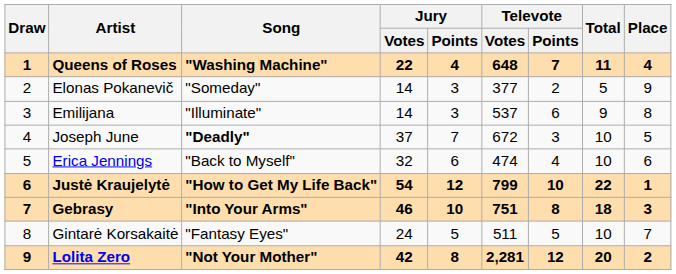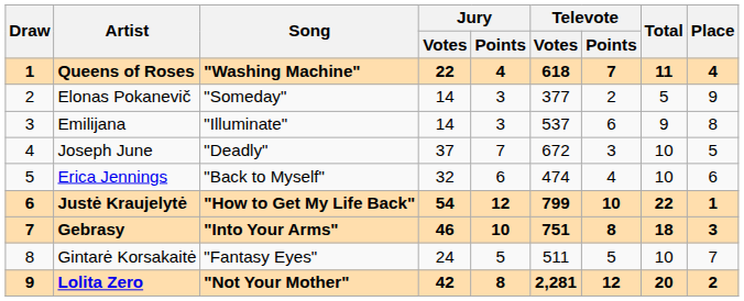 <table class="sortable wikitable" style="margin: 1em auto 1em auto; text-align:center">
 <tr>
 <th rowspan="2">Draw</th>
 <th rowspan="2">Artist</th>
 <th rowspan="2">Song</th>
 <th colspan="2">Jury</th>
 <th colspan="2">Televote</th>
 <th rowspan="2">Total</th>
 <th rowspan="2">Place</th>
 </tr>
 <tr>
 <th>Votes</th>
 <th>Points</th>
 <th>Votes</th>
 <th>Points</th>
 </tr>
 <tr style="font-weight:bold; background:navajowhite;">
 <td>1</td>
 <td align="left">Queens of Roses</td>
 <td align="left">"Washing Machine"</td>
 <td>22</td>
 <td>4</td>
-<td>648</td>
+<td>618</td>
 <td>7</td>
 <td>11</td>
 <td>4</td>
 </tr>
 <tr>
 <td>2</td>
 <td align="left">Elonas Pokanevič</td>
 <td align="left">"Someday"</td>
 <td>14</td>
 <td>3</td>
 <td>377</td>
 <td>2</td>
 <td>5</td>
 <td>9</td>
 </tr>
 <tr>
 <td>3</td>
 <td align="left">Emilijana</td>
 <td align="left">"Illuminate"</td>
 <td>14</td>
 <td>3</td>
 <td>537</td>
 <td>6</td>
 <td>9</td>
 <td>8</td>
 </tr>
 <tr>
 <td>4</td>
 <td align="left">Joseph June</td>
-<td align="left"><strong>"Deadly"</strong></td>
+<td align="left">"Deadly"</td>
 <td>37</td>
 <td>7</td>
 <td>672</td>
 <td>3</td>
 <td>10</td>
 <td>5</td>
 </tr>
 <tr>
 <td>5</td>
 <td align="left"><a href='#'>Erica Jennings</a></td>
 <td align="left">"Back to Myself"</td>
 <td>32</td>
 <td>6</td>
 <td>474</td>
 <td>4</td>
 <td>10</td>
 <td>6</td>
 </tr>
 <tr style="font-weight:bold; background:navajowhite;">
 <td>6</td>
 <td align="left">Justė Kraujelytė</td>
 <td align="left">"How to Get My Life Back"</td>
 <td>54</td>
 <td>12</td>
 <td>799</td>
 <td>10</td>
 <td>22</td>
 <td>1</td>
 </tr>
 <tr style="font-weight:bold; background:navajowhite;">
 <td>7</td>
 <td align="left">Gebrasy</td>
 <td align="left">"Into Your Arms"</td>
 <td>46</td>
 <td>10</td>
 <td>751</td>
 <td>8</td>
 <td>18</td>
 <td>3</td>
 </tr>
 <tr>
 <td>8</td>
 <td align="left">Gintarė Korsakaitė</td>
 <td align="left">"Fantasy Eyes"</td>
 <td>24</td>
 <td>5</td>
 <td>511</td>
 <td>5</td>
 <td>10</td>
 <td>7</td>
 </tr>
 <tr style="font-weight:bold; background:navajowhite;">
 <td>9</td>
 <td align="left"><a href='#'>Lolita Zero</a></td>
 <td align="left">"Not Your Mother"</td>
 <td>42</td>
 <td>8</td>
 <td>2,281</td>
 <td>12</td>
 <td>20</td>
 <td>2</td>
 </tr>
 </table>
